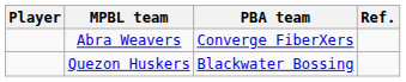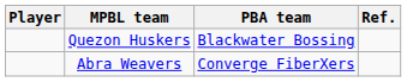 <table class="wikitable sortable" style="text-align:center">
 <tr>
 <th>Player</th>
 <th>MPBL team</th>
 <th>PBA team</th>
 <th class="unsortable">Ref.</th>
 </tr>
 <tr>
 <td align=left></td>
+<td><a href='#'>Quezon Huskers</a></td>
+<td><a href='#'>Blackwater Bossing</a></td>
+<td></td>
+</tr>
+<tr>
+<td align=left></td>
 <td><a href='#'>Abra Weavers</a></td>
 <td><a href='#'>Converge FiberXers</a></td>
 <td></td>
 </tr>
-<tr>
-<td align=left></td>
-<td><a href='#'>Quezon Huskers</a></td>
-<td><a href='#'>Blackwater Bossing</a></td>
-<td></td>
-</tr>
 </table>
